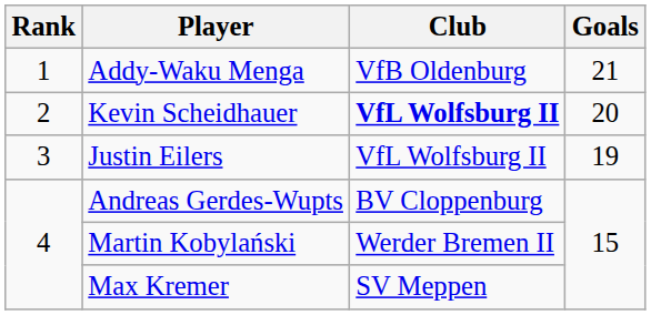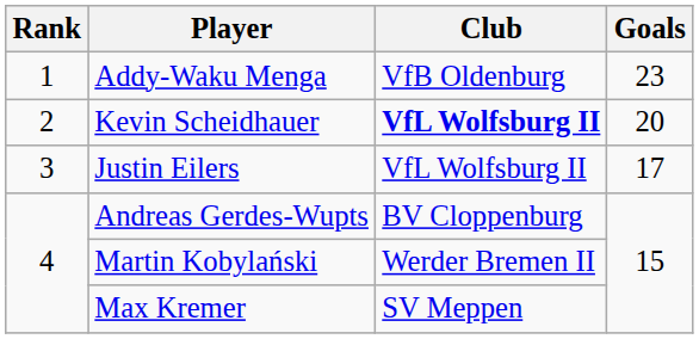 <table class="wikitable" style="text-align:center">
 <tr>
 <th>Rank</th>
 <th>Player</th>
 <th>Club</th>
 <th>Goals</th>
 </tr>
 <tr>
 <td>1</td>
 <td align="left"> <a href='#'>Addy-Waku Menga</a></td>
 <td align="left"><a href='#'>VfB Oldenburg</a></td>
-<td>21</td>
+<td>23</td>
 </tr>
 <tr>
 <td>2</td>
 <td align="left"> <a href='#'>Kevin Scheidhauer</a></td>
 <td align="left"><strong><a href='#'>VfL Wolfsburg II</a></strong></td>
 <td>20</td>
 </tr>
 <tr>
 <td>3</td>
 <td align="left"> <a href='#'>Justin Eilers</a></td>
 <td align="left"><a href='#'>VfL Wolfsburg II</a></td>
-<td>19</td>
+<td>17</td>
 </tr>
 <tr>
 <td rowspan="3">4</td>
 <td align="left"> <a href='#'>Andreas Gerdes-Wupts</a></td>
 <td align="left"><a href='#'>BV Cloppenburg</a></td>
 <td rowspan="3">15</td>
 </tr>
 <tr>
 <td align="left"> <a href='#'>Martin Kobylański</a></td>
 <td align="left"><a href='#'>Werder Bremen II</a></td>
 </tr>
 <tr>
 <td align="left"> <a href='#'>Max Kremer</a></td>
 <td align="left"><a href='#'>SV Meppen</a></td>
 </tr>
 </table>
